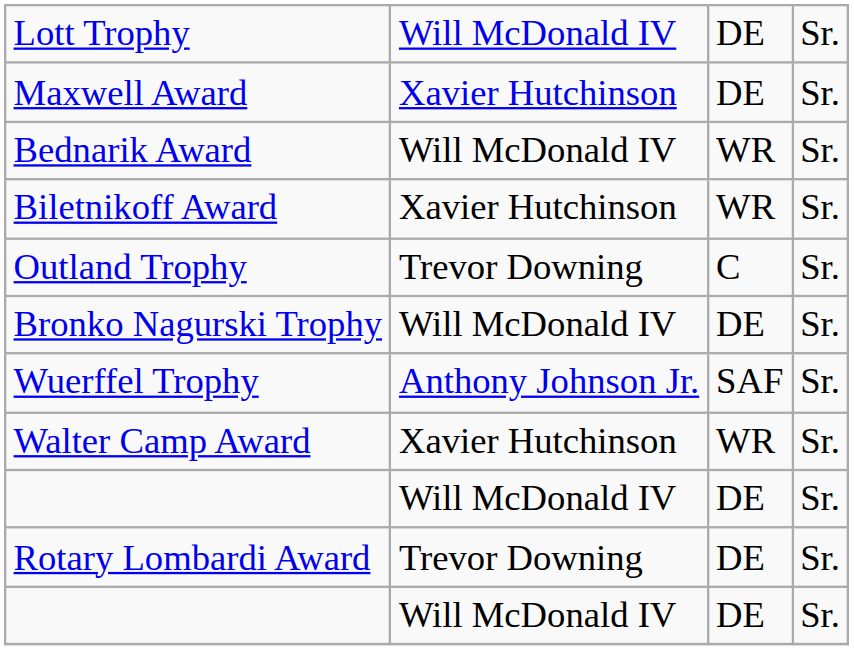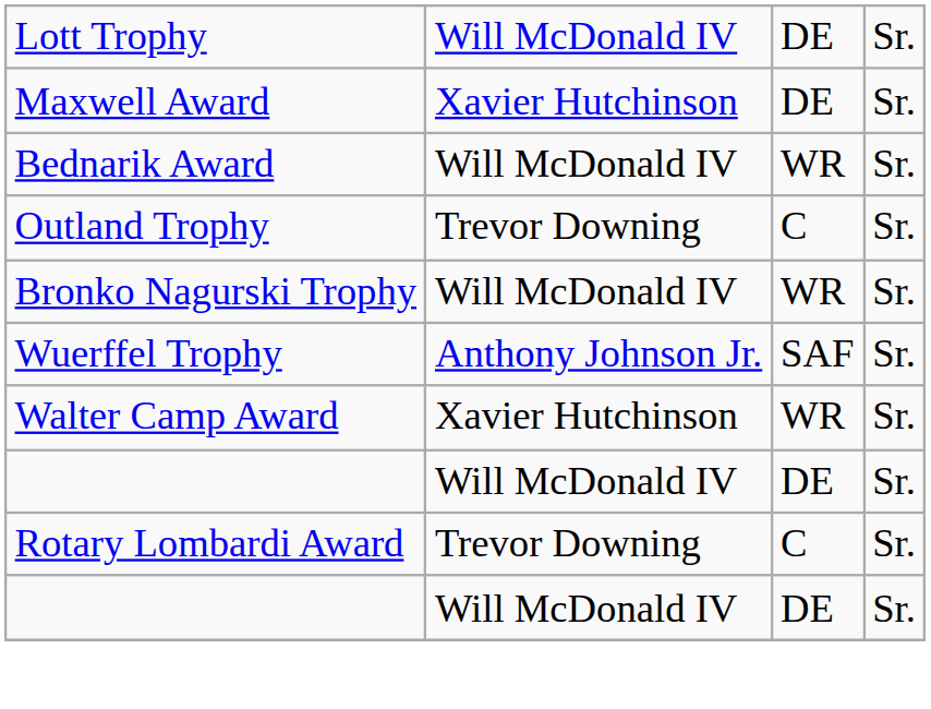 <table class="wikitable">
 <tr>
 <td><a href='#'>Lott Trophy</a></td>
 <td><a href='#'>Will McDonald IV</a></td>
 <td>DE</td>
 <td>Sr.</td>
 </tr>
 <tr>
 <td><a href='#'>Maxwell Award</a></td>
 <td><a href='#'>Xavier Hutchinson</a></td>
 <td>DE</td>
 <td>Sr.</td>
 </tr>
 <tr>
 <td><a href='#'>Bednarik Award</a></td>
 <td>Will McDonald IV</td>
 <td>WR</td>
 <td>Sr.</td>
 </tr>
 <tr>
-<td><a href='#'>Biletnikoff Award</a></td>
-<td>Xavier Hutchinson</td>
-<td>WR</td>
-<td>Sr.</td>
-</tr>
-<tr>
 <td><a href='#'>Outland Trophy</a></td>
 <td>Trevor Downing</td>
 <td>C</td>
 <td>Sr.</td>
 </tr>
 <tr>
 <td><a href='#'>Bronko Nagurski Trophy</a></td>
 <td>Will McDonald IV</td>
-<td>DE</td>
+<td>WR</td>
 <td>Sr.</td>
 </tr>
 <tr>
 <td><a href='#'>Wuerffel Trophy</a></td>
 <td><a href='#'>Anthony Johnson Jr.</a></td>
 <td>SAF</td>
 <td>Sr.</td>
 </tr>
 <tr>
 <td><a href='#'>Walter Camp Award</a></td>
 <td>Xavier Hutchinson</td>
 <td>WR</td>
 <td>Sr.</td>
 </tr>
 <tr>
 <td></td>
 <td>Will McDonald IV</td>
 <td>DE</td>
 <td>Sr.</td>
 </tr>
 <tr>
 <td><a href='#'>Rotary Lombardi Award</a></td>
 <td>Trevor Downing</td>
-<td>DE</td>
+<td>C</td>
 <td>Sr.</td>
 </tr>
 <tr>
 <td></td>
 <td>Will McDonald IV</td>
 <td>DE</td>
 <td>Sr.</td>
 </tr>
 <tr>
 </tr>
 </table>
